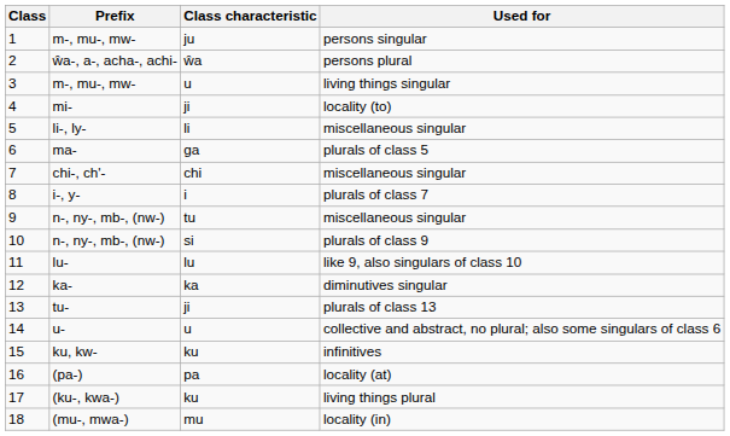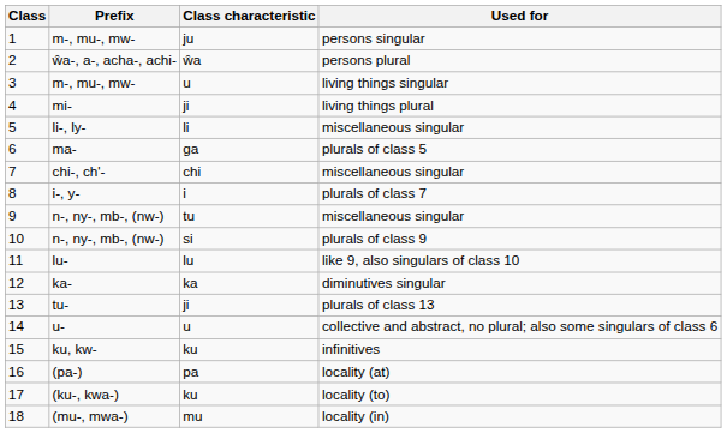 <table class="wikitable">
 <tr>
 <th>Class</th>
 <th>Prefix</th>
 <th>Class characteristic</th>
 <th>Used for</th>
 </tr>
 <tr>
 <td>1</td>
 <td>m-, mu-, mw-</td>
 <td>ju</td>
 <td>persons singular</td>
 </tr>
 <tr>
 <td>2</td>
 <td>ŵa-, a-, acha-, achi-</td>
 <td>ŵa</td>
 <td>persons plural</td>
 </tr>
 <tr>
 <td>3</td>
 <td>m-, mu-, mw-</td>
 <td>u</td>
 <td>living things singular</td>
 </tr>
 <tr>
 <td>4</td>
 <td>mi-</td>
 <td>ji</td>
-<td>locality (to)</td>
+<td>living things plural</td>
 </tr>
 <tr>
 <td>5</td>
 <td>li-, ly-</td>
 <td>li</td>
 <td>miscellaneous singular</td>
 </tr>
 <tr>
 <td>6</td>
 <td>ma-</td>
 <td>ga</td>
 <td>plurals of class 5</td>
 </tr>
 <tr>
 <td>7</td>
 <td>chi-, ch'-</td>
 <td>chi</td>
 <td>miscellaneous singular</td>
 </tr>
 <tr>
 <td>8</td>
 <td>i-, y-</td>
 <td>i</td>
 <td>plurals of class 7</td>
 </tr>
 <tr>
 <td>9</td>
 <td>n-, ny-, mb-, (nw-)</td>
 <td>tu</td>
 <td>miscellaneous singular</td>
 </tr>
 <tr>
 <td>10</td>
 <td>n-, ny-, mb-, (nw-)</td>
 <td>si</td>
 <td>plurals of class 9</td>
 </tr>
 <tr>
 <td>11</td>
 <td>lu-</td>
 <td>lu</td>
 <td>like 9, also singulars of class 10</td>
 </tr>
 <tr>
 <td>12</td>
 <td>ka-</td>
 <td>ka</td>
 <td>diminutives singular</td>
 </tr>
 <tr>
 <td>13</td>
 <td>tu-</td>
 <td>ji</td>
 <td>plurals of class 13</td>
 </tr>
 <tr>
 <td>14</td>
 <td>u-</td>
 <td>u</td>
 <td>collective and abstract, no plural; also some singulars of class 6</td>
 </tr>
 <tr>
 <td>15</td>
 <td>ku, kw-</td>
 <td>ku</td>
 <td>infinitives</td>
 </tr>
 <tr>
 <td>16</td>
 <td>(pa-)</td>
 <td>pa</td>
 <td>locality (at)</td>
 </tr>
 <tr>
 <td>17</td>
 <td>(ku-, kwa-)</td>
 <td>ku</td>
-<td>living things plural</td>
+<td>locality (to)</td>
 </tr>
 <tr>
 <td>18</td>
 <td>(mu-, mwa-)</td>
 <td>mu</td>
 <td>locality (in)</td>
 </tr>
 </table>
